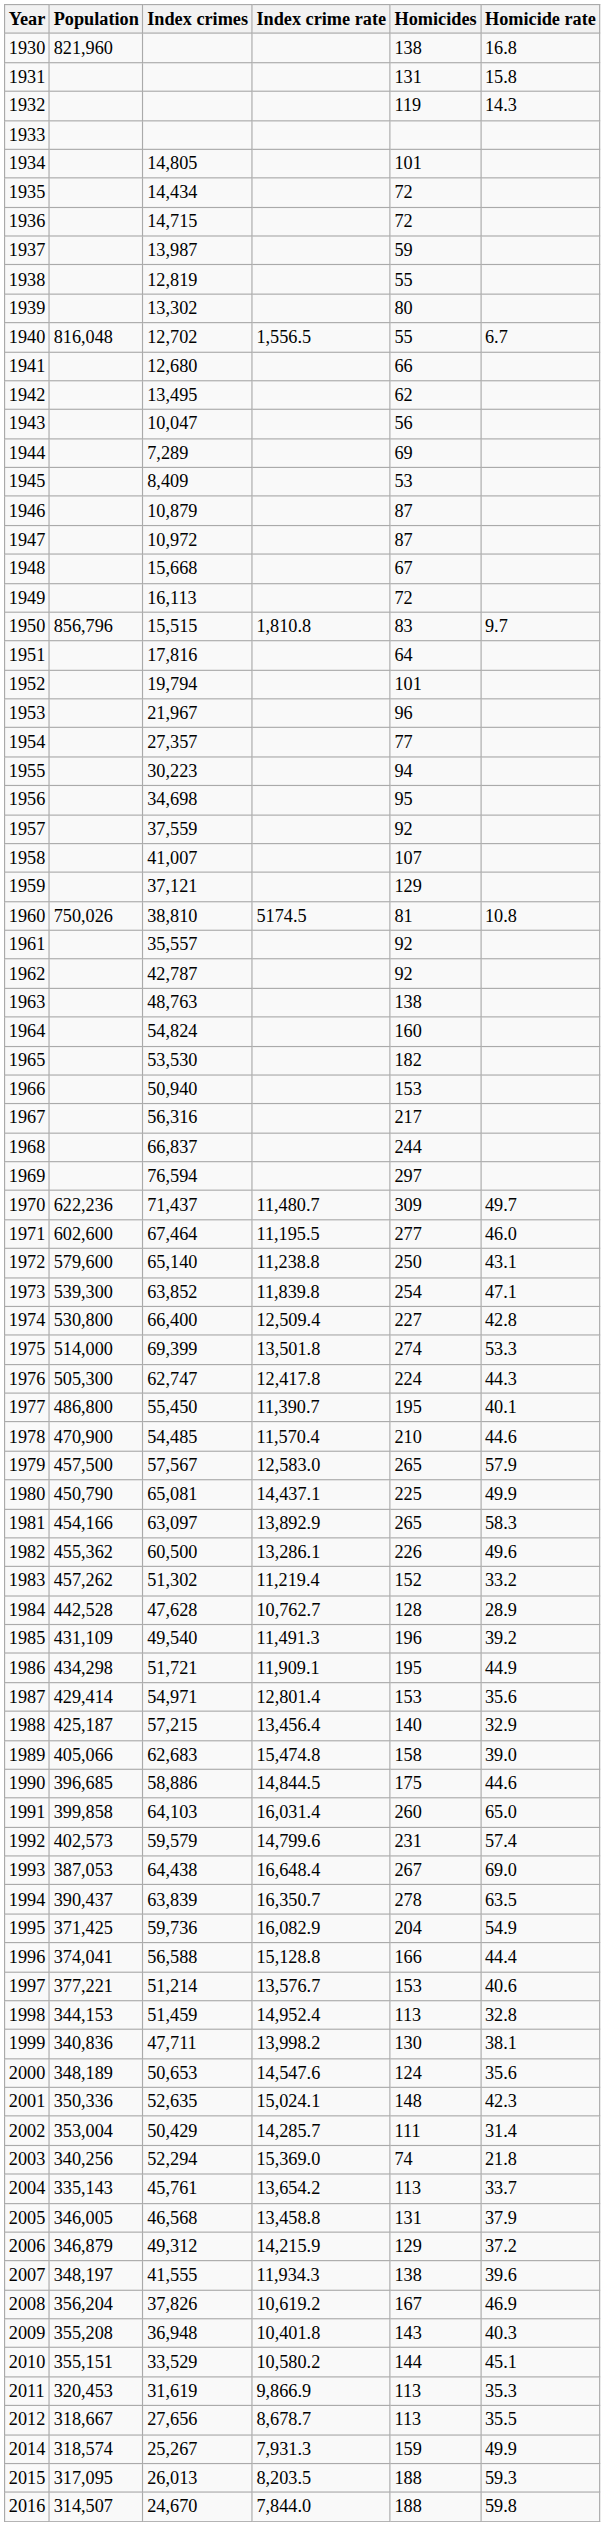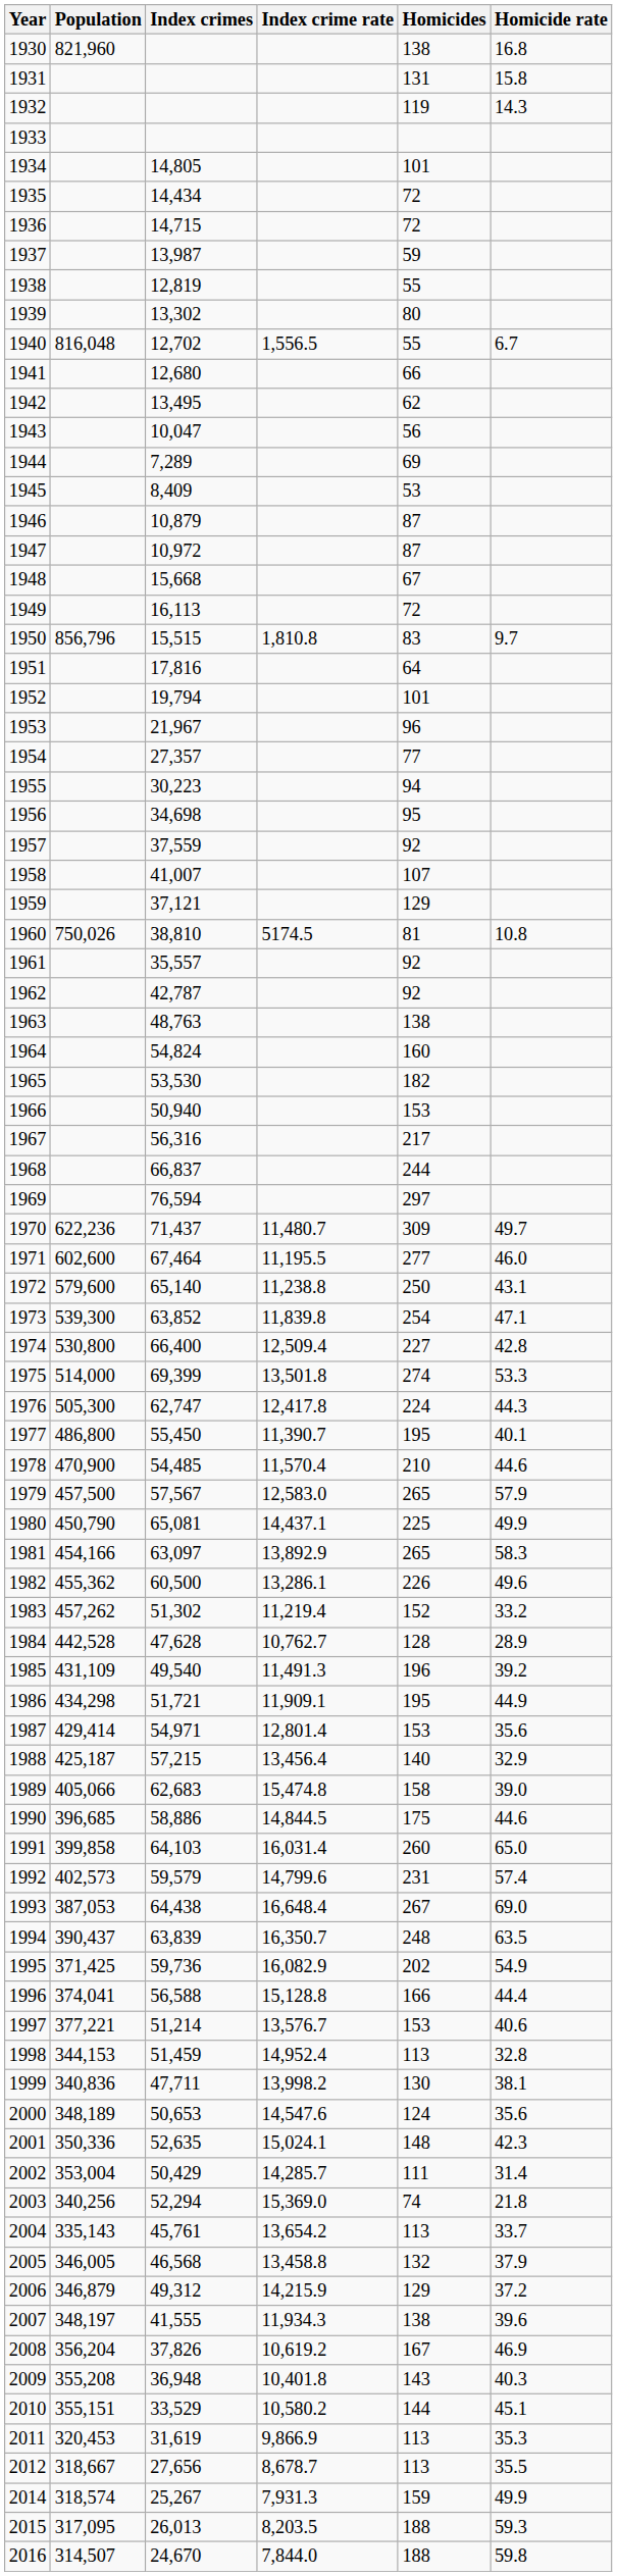 <table class="wikitable mw-collapsible mw-collapsed">
 <tr>
 <th data-sort-type="number">Year</th>
 <th>Population</th>
 <th>Index crimes</th>
 <th>Index crime rate</th>
 <th>Homicides</th>
 <th>Homicide rate</th>
 </tr>
 <tr>
 <td>1930</td>
 <td>821,960</td>
 <td></td>
 <td></td>
 <td>138</td>
 <td>16.8</td>
 </tr>
 <tr>
 <td>1931</td>
 <td></td>
 <td></td>
 <td></td>
 <td>131</td>
 <td>15.8</td>
 </tr>
 <tr>
 <td>1932</td>
 <td></td>
 <td></td>
 <td></td>
 <td>119</td>
 <td>14.3</td>
 </tr>
 <tr>
 <td>1933</td>
 <td></td>
 <td></td>
 <td></td>
 <td></td>
 <td></td>
 </tr>
 <tr>
 <td>1934</td>
 <td></td>
 <td>14,805</td>
 <td></td>
 <td>101</td>
 <td></td>
 </tr>
 <tr>
 <td>1935</td>
 <td></td>
 <td>14,434</td>
 <td></td>
 <td>72</td>
 <td></td>
 </tr>
 <tr>
 <td>1936</td>
 <td></td>
 <td>14,715</td>
 <td></td>
 <td>72</td>
 <td></td>
 </tr>
 <tr>
 <td>1937</td>
 <td></td>
 <td>13,987</td>
 <td></td>
 <td>59</td>
 <td></td>
 </tr>
 <tr>
 <td>1938</td>
 <td></td>
 <td>12,819</td>
 <td></td>
 <td>55</td>
 <td></td>
 </tr>
 <tr>
 <td>1939</td>
 <td></td>
 <td>13,302</td>
 <td></td>
 <td>80</td>
 <td></td>
 </tr>
 <tr>
 <td>1940</td>
 <td>816,048</td>
 <td>12,702</td>
 <td>1,556.5</td>
 <td>55</td>
 <td>6.7</td>
 </tr>
 <tr>
 <td>1941</td>
 <td></td>
 <td>12,680</td>
 <td></td>
 <td>66</td>
 <td></td>
 </tr>
 <tr>
 <td>1942</td>
 <td></td>
 <td>13,495</td>
 <td></td>
 <td>62</td>
 <td></td>
 </tr>
 <tr>
 <td>1943</td>
 <td></td>
 <td>10,047</td>
 <td></td>
 <td>56</td>
 <td></td>
 </tr>
 <tr>
 <td>1944</td>
 <td></td>
 <td>7,289</td>
 <td></td>
 <td>69</td>
 <td></td>
 </tr>
 <tr>
 <td>1945</td>
 <td></td>
 <td>8,409</td>
 <td></td>
 <td>53</td>
 <td></td>
 </tr>
 <tr>
 <td>1946</td>
 <td></td>
 <td>10,879</td>
 <td></td>
 <td>87</td>
 <td></td>
 </tr>
 <tr>
 <td>1947</td>
 <td></td>
 <td>10,972</td>
 <td></td>
 <td>87</td>
 <td></td>
 </tr>
 <tr>
 <td>1948</td>
 <td></td>
 <td>15,668</td>
 <td></td>
 <td>67</td>
 <td></td>
 </tr>
 <tr>
 <td>1949</td>
 <td></td>
 <td>16,113</td>
 <td></td>
 <td>72</td>
 <td></td>
 </tr>
 <tr>
 <td>1950</td>
 <td>856,796</td>
 <td>15,515</td>
 <td>1,810.8</td>
 <td>83</td>
 <td>9.7</td>
 </tr>
 <tr>
 <td>1951</td>
 <td></td>
 <td>17,816</td>
 <td></td>
 <td>64</td>
 <td></td>
 </tr>
 <tr>
 <td>1952</td>
 <td></td>
 <td>19,794</td>
 <td></td>
 <td>101</td>
 <td></td>
 </tr>
 <tr>
 <td>1953</td>
 <td></td>
 <td>21,967</td>
 <td></td>
 <td>96</td>
 <td></td>
 </tr>
 <tr>
 <td>1954</td>
 <td></td>
 <td>27,357</td>
 <td></td>
 <td>77</td>
 <td></td>
 </tr>
 <tr>
 <td>1955</td>
 <td></td>
 <td>30,223</td>
 <td></td>
 <td>94</td>
 <td></td>
 </tr>
 <tr>
 <td>1956</td>
 <td></td>
 <td>34,698</td>
 <td></td>
 <td>95</td>
 <td></td>
 </tr>
 <tr>
 <td>1957</td>
 <td></td>
 <td>37,559</td>
 <td></td>
 <td>92</td>
 <td></td>
 </tr>
 <tr>
 <td>1958</td>
 <td></td>
 <td>41,007</td>
 <td></td>
 <td>107</td>
 <td></td>
 </tr>
 <tr>
 <td>1959</td>
 <td></td>
 <td>37,121</td>
 <td></td>
 <td>129</td>
 <td></td>
 </tr>
 <tr>
 <td>1960</td>
 <td>750,026</td>
 <td>38,810</td>
 <td>5174.5</td>
 <td>81</td>
 <td>10.8</td>
 </tr>
 <tr>
 <td>1961</td>
 <td></td>
 <td>35,557</td>
 <td></td>
 <td>92</td>
 <td></td>
 </tr>
 <tr>
 <td>1962</td>
 <td></td>
 <td>42,787</td>
 <td></td>
 <td>92</td>
 <td></td>
 </tr>
 <tr>
 <td>1963</td>
 <td></td>
 <td>48,763</td>
 <td></td>
 <td>138</td>
 <td></td>
 </tr>
 <tr>
 <td>1964</td>
 <td></td>
 <td>54,824</td>
 <td></td>
 <td>160</td>
 <td></td>
 </tr>
 <tr>
 <td>1965</td>
 <td></td>
 <td>53,530</td>
 <td></td>
 <td>182</td>
 <td></td>
 </tr>
 <tr>
 <td>1966</td>
 <td></td>
 <td>50,940</td>
 <td></td>
 <td>153</td>
 <td></td>
 </tr>
 <tr>
 <td>1967</td>
 <td></td>
 <td>56,316</td>
 <td></td>
 <td>217</td>
 <td></td>
 </tr>
 <tr>
 <td>1968</td>
 <td></td>
 <td>66,837</td>
 <td></td>
 <td>244</td>
 <td></td>
 </tr>
 <tr>
 <td>1969</td>
 <td></td>
 <td>76,594</td>
 <td></td>
 <td>297</td>
 <td></td>
 </tr>
 <tr>
 <td>1970</td>
 <td>622,236</td>
 <td>71,437</td>
 <td>11,480.7</td>
 <td>309</td>
 <td>49.7</td>
 </tr>
 <tr>
 <td>1971</td>
 <td>602,600</td>
 <td>67,464</td>
 <td>11,195.5</td>
 <td>277</td>
 <td>46.0</td>
 </tr>
 <tr>
 <td>1972</td>
 <td>579,600</td>
 <td>65,140</td>
 <td>11,238.8</td>
 <td>250</td>
 <td>43.1</td>
 </tr>
 <tr>
 <td>1973</td>
 <td>539,300</td>
 <td>63,852</td>
 <td>11,839.8</td>
 <td>254</td>
 <td>47.1</td>
 </tr>
 <tr>
 <td>1974</td>
 <td>530,800</td>
 <td>66,400</td>
 <td>12,509.4</td>
 <td>227</td>
 <td>42.8</td>
 </tr>
 <tr>
 <td>1975</td>
 <td>514,000</td>
 <td>69,399</td>
 <td>13,501.8</td>
 <td>274</td>
 <td>53.3</td>
 </tr>
 <tr>
 <td>1976</td>
 <td>505,300</td>
 <td>62,747</td>
 <td>12,417.8</td>
 <td>224</td>
 <td>44.3</td>
 </tr>
 <tr>
 <td>1977</td>
 <td>486,800</td>
 <td>55,450</td>
 <td>11,390.7</td>
 <td>195</td>
 <td>40.1</td>
 </tr>
 <tr>
 <td>1978</td>
 <td>470,900</td>
 <td>54,485</td>
 <td>11,570.4</td>
 <td>210</td>
 <td>44.6</td>
 </tr>
 <tr>
 <td>1979</td>
 <td>457,500</td>
 <td>57,567</td>
 <td>12,583.0</td>
 <td>265</td>
 <td>57.9</td>
 </tr>
 <tr>
 <td>1980</td>
 <td>450,790</td>
 <td>65,081</td>
 <td>14,437.1</td>
 <td>225</td>
 <td>49.9</td>
 </tr>
 <tr>
 <td>1981</td>
 <td>454,166</td>
 <td>63,097</td>
 <td>13,892.9</td>
 <td>265</td>
 <td>58.3</td>
 </tr>
 <tr>
 <td>1982</td>
 <td>455,362</td>
 <td>60,500</td>
 <td>13,286.1</td>
 <td>226</td>
 <td>49.6</td>
 </tr>
 <tr>
 <td>1983</td>
 <td>457,262</td>
 <td>51,302</td>
 <td>11,219.4</td>
 <td>152</td>
 <td>33.2</td>
 </tr>
 <tr>
 <td>1984</td>
 <td>442,528</td>
 <td>47,628</td>
 <td>10,762.7</td>
 <td>128</td>
 <td>28.9</td>
 </tr>
 <tr>
 <td>1985</td>
 <td>431,109</td>
 <td>49,540</td>
 <td>11,491.3</td>
 <td>196</td>
 <td>39.2</td>
 </tr>
 <tr>
 <td>1986</td>
 <td>434,298</td>
 <td>51,721</td>
 <td>11,909.1</td>
 <td>195</td>
 <td>44.9</td>
 </tr>
 <tr>
 <td>1987</td>
 <td>429,414</td>
 <td>54,971</td>
 <td>12,801.4</td>
 <td>153</td>
 <td>35.6</td>
 </tr>
 <tr>
 <td>1988</td>
 <td>425,187</td>
 <td>57,215</td>
 <td>13,456.4</td>
 <td>140</td>
 <td>32.9</td>
 </tr>
 <tr>
 <td>1989</td>
 <td>405,066</td>
 <td>62,683</td>
 <td>15,474.8</td>
 <td>158</td>
 <td>39.0</td>
 </tr>
 <tr>
 <td>1990</td>
 <td>396,685</td>
 <td>58,886</td>
 <td>14,844.5</td>
 <td>175</td>
 <td>44.6</td>
 </tr>
 <tr>
 <td>1991</td>
 <td>399,858</td>
 <td>64,103</td>
 <td>16,031.4</td>
 <td>260</td>
 <td>65.0</td>
 </tr>
 <tr>
 <td>1992</td>
 <td>402,573</td>
 <td>59,579</td>
 <td>14,799.6</td>
 <td>231</td>
 <td>57.4</td>
 </tr>
 <tr>
 <td>1993</td>
 <td>387,053</td>
 <td>64,438</td>
 <td>16,648.4</td>
 <td>267</td>
 <td>69.0</td>
 </tr>
 <tr>
 <td>1994</td>
 <td>390,437</td>
 <td>63,839</td>
 <td>16,350.7</td>
-<td>278</td>
+<td>248</td>
 <td>63.5</td>
 </tr>
 <tr>
 <td>1995</td>
 <td>371,425</td>
 <td>59,736</td>
 <td>16,082.9</td>
-<td>204</td>
+<td>202</td>
 <td>54.9</td>
 </tr>
 <tr>
 <td>1996</td>
 <td>374,041</td>
 <td>56,588</td>
 <td>15,128.8</td>
 <td>166</td>
 <td>44.4</td>
 </tr>
 <tr>
 <td>1997</td>
 <td>377,221</td>
 <td>51,214</td>
 <td>13,576.7</td>
 <td>153</td>
 <td>40.6</td>
 </tr>
 <tr>
 <td>1998</td>
 <td>344,153</td>
 <td>51,459</td>
 <td>14,952.4</td>
 <td>113</td>
 <td>32.8</td>
 </tr>
 <tr>
 <td>1999</td>
 <td>340,836</td>
 <td>47,711</td>
 <td>13,998.2</td>
 <td>130</td>
 <td>38.1</td>
 </tr>
 <tr>
 <td>2000</td>
 <td>348,189</td>
 <td>50,653</td>
 <td>14,547.6</td>
 <td>124</td>
 <td>35.6</td>
 </tr>
 <tr>
 <td>2001</td>
 <td>350,336</td>
 <td>52,635</td>
 <td>15,024.1</td>
 <td>148</td>
 <td>42.3</td>
 </tr>
 <tr>
 <td>2002</td>
 <td>353,004</td>
 <td>50,429</td>
 <td>14,285.7</td>
 <td>111</td>
 <td>31.4</td>
 </tr>
 <tr>
 <td>2003</td>
 <td>340,256</td>
 <td>52,294</td>
 <td>15,369.0</td>
 <td>74</td>
 <td>21.8</td>
 </tr>
 <tr>
 <td>2004</td>
 <td>335,143</td>
 <td>45,761</td>
 <td>13,654.2</td>
 <td>113</td>
 <td>33.7</td>
 </tr>
 <tr>
 <td>2005</td>
 <td>346,005</td>
 <td>46,568</td>
 <td>13,458.8</td>
-<td>131</td>
+<td>132</td>
 <td>37.9</td>
 </tr>
 <tr>
 <td>2006</td>
 <td>346,879</td>
 <td>49,312</td>
 <td>14,215.9</td>
 <td>129</td>
 <td>37.2</td>
 </tr>
 <tr>
 <td>2007</td>
 <td>348,197</td>
 <td>41,555</td>
 <td>11,934.3</td>
 <td>138</td>
 <td>39.6</td>
 </tr>
 <tr>
 <td>2008</td>
 <td>356,204</td>
 <td>37,826</td>
 <td>10,619.2</td>
 <td>167</td>
 <td>46.9</td>
 </tr>
 <tr>
 <td>2009</td>
 <td>355,208</td>
 <td>36,948</td>
 <td>10,401.8</td>
 <td>143</td>
 <td>40.3</td>
 </tr>
 <tr>
 <td>2010</td>
 <td>355,151</td>
 <td>33,529</td>
 <td>10,580.2</td>
 <td>144</td>
 <td>45.1</td>
 </tr>
 <tr>
 <td>2011</td>
 <td>320,453</td>
 <td>31,619</td>
 <td>9,866.9</td>
 <td>113</td>
 <td>35.3</td>
 </tr>
 <tr>
 <td>2012</td>
 <td>318,667</td>
 <td>27,656</td>
 <td>8,678.7</td>
 <td>113</td>
 <td>35.5</td>
 </tr>
 <tr>
 <td>2014</td>
 <td>318,574</td>
 <td>25,267</td>
 <td>7,931.3</td>
 <td>159</td>
 <td>49.9</td>
 </tr>
 <tr>
 <td>2015</td>
 <td>317,095</td>
 <td>26,013</td>
 <td>8,203.5</td>
 <td>188</td>
 <td>59.3</td>
 </tr>
 <tr>
 <td>2016</td>
 <td>314,507</td>
 <td>24,670</td>
 <td>7,844.0</td>
 <td>188</td>
 <td>59.8<br></td>
 </tr>
 </table>
